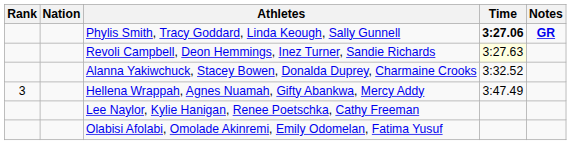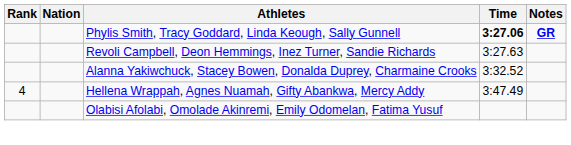 <table class="wikitable sortable" style="text-align:center">
 <tr>
 <th>Rank</th>
 <th>Nation</th>
 <th>Athletes</th>
 <th>Time</th>
 <th>Notes</th>
 </tr>
 <tr>
 <td></td>
 <td align=left></td>
 <td align=left><a href='#'>Phylis Smith</a>, <a href='#'>Tracy Goddard</a>, <a href='#'>Linda Keough</a>, <a href='#'>Sally Gunnell</a></td>
 <td><strong>3:27.06</strong></td>
 <td><strong><a href='#'>GR</a></strong></td>
 </tr>
 <tr>
 <td></td>
 <td align=left></td>
 <td align=left><a href='#'>Revoli Campbell</a>, <a href='#'>Deon Hemmings</a>, <a href='#'>Inez Turner</a>, <a href='#'>Sandie Richards</a></td>
-<td style="background: lightyellow;">3:27.63</td>
+<td>3:27.63</td>
 <td></td>
 </tr>
 <tr>
 <td></td>
 <td align=left></td>
 <td align=left><a href='#'>Alanna Yakiwchuck</a>, <a href='#'>Stacey Bowen</a>, <a href='#'>Donalda Duprey</a>, <a href='#'>Charmaine Crooks</a></td>
 <td>3:32.52</td>
 <td></td>
 </tr>
 <tr>
-<td>3</td>
+<td>4</td>
 <td align=left></td>
 <td align=left><a href='#'>Hellena Wrappah</a>, <a href='#'>Agnes Nuamah</a>, <a href='#'>Gifty Abankwa</a>, <a href='#'>Mercy Addy</a></td>
 <td>3:47.49</td>
-<td></td>
-</tr>
-<tr>
-<td></td>
-<td align=left></td>
-<td align=left><a href='#'>Lee Naylor</a>, <a href='#'>Kylie Hanigan</a>, <a href='#'>Renee Poetschka</a>, <a href='#'>Cathy Freeman</a></td>
-<td></td>
 <td></td>
 </tr>
 <tr>
 <td></td>
 <td align=left></td>
 <td align=left><a href='#'>Olabisi Afolabi</a>, <a href='#'>Omolade Akinremi</a>, <a href='#'>Emily Odomelan</a>, <a href='#'>Fatima Yusuf</a></td>
 <td></td>
 <td></td>
 </tr>
 </table>
